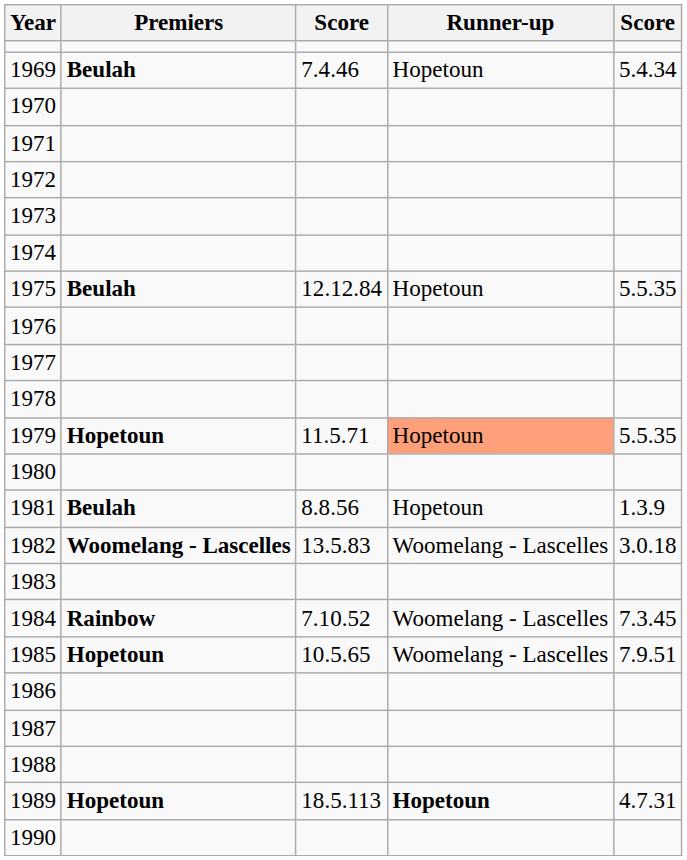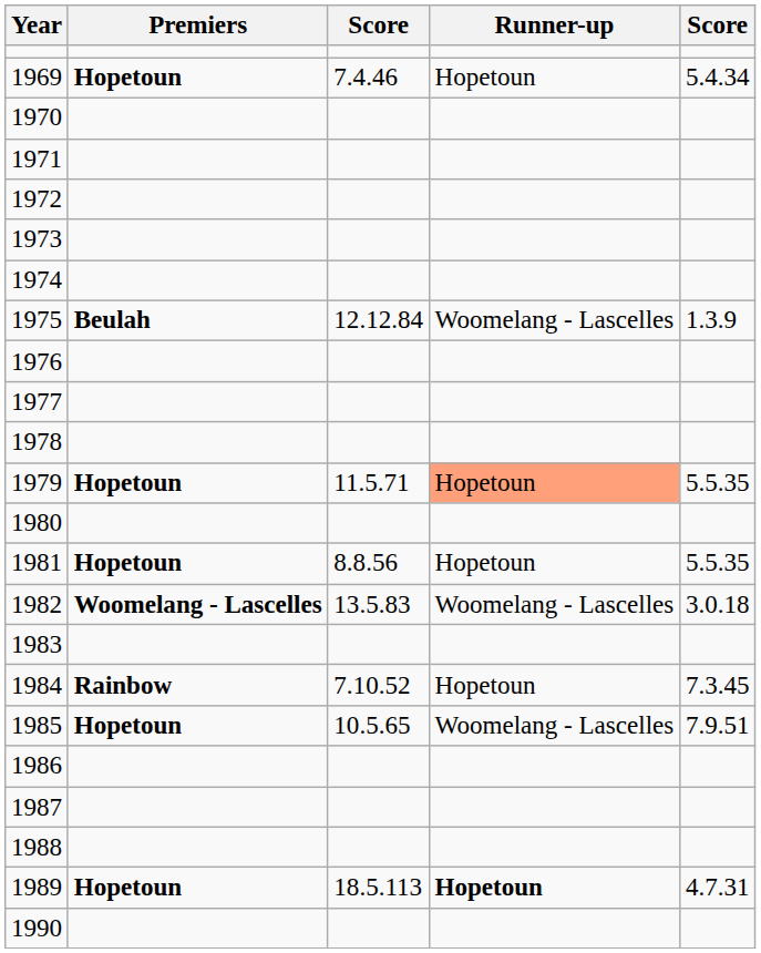 <table class="wikitable">
 <tr>
 <th>Year</th>
 <th>Premiers</th>
 <th>Score</th>
 <th>Runner-up</th>
 <th>Score</th>
 </tr>
 <tr>
 <td></td>
 <td></td>
 <td></td>
 <td></td>
 <td></td>
 </tr>
 <tr>
 <td>1969</td>
-<td><strong>Beulah</strong></td>
+<td><strong>Hopetoun</strong></td>
 <td>7.4.46</td>
 <td>Hopetoun</td>
 <td>5.4.34</td>
 </tr>
 <tr>
 <td>1970</td>
 <td></td>
 <td></td>
 <td></td>
 <td></td>
 </tr>
 <tr>
 <td>1971</td>
 <td></td>
 <td></td>
 <td></td>
 <td></td>
 </tr>
 <tr>
 <td>1972</td>
 <td></td>
 <td></td>
 <td></td>
 <td></td>
 </tr>
 <tr>
 <td>1973</td>
 <td></td>
 <td></td>
 <td></td>
 <td></td>
 </tr>
 <tr>
 <td>1974</td>
 <td></td>
 <td></td>
 <td></td>
 <td></td>
 </tr>
 <tr>
 <td>1975</td>
 <td><strong>Beulah</strong></td>
 <td>12.12.84</td>
-<td>Hopetoun</td>
-<td>5.5.35</td>
+<td>Woomelang - Lascelles</td>
+<td>1.3.9</td>
 </tr>
 <tr>
 <td>1976</td>
 <td></td>
 <td></td>
 <td></td>
 <td></td>
 </tr>
 <tr>
 <td>1977</td>
 <td></td>
 <td></td>
 <td></td>
 <td></td>
 </tr>
 <tr>
 <td>1978</td>
 <td></td>
 <td></td>
 <td></td>
 <td></td>
 </tr>
 <tr>
 <td>1979</td>
 <td><strong>Hopetoun</strong></td>
 <td>11.5.71</td>
 <td style="background: lightsalmon;">Hopetoun</td>
 <td>5.5.35</td>
 </tr>
 <tr>
 <td>1980</td>
 <td></td>
 <td></td>
 <td></td>
 <td></td>
 </tr>
 <tr>
 <td>1981</td>
-<td><strong>Beulah</strong></td>
+<td><strong>Hopetoun</strong></td>
 <td>8.8.56</td>
 <td>Hopetoun</td>
-<td>1.3.9</td>
+<td>5.5.35</td>
 </tr>
 <tr>
 <td>1982</td>
 <td><strong>Woomelang - Lascelles</strong></td>
 <td>13.5.83</td>
 <td>Woomelang - Lascelles</td>
 <td>3.0.18</td>
 </tr>
 <tr>
 <td>1983</td>
 <td></td>
 <td></td>
 <td></td>
 <td></td>
 </tr>
 <tr>
 <td>1984</td>
 <td><strong>Rainbow</strong></td>
 <td>7.10.52</td>
-<td>Woomelang - Lascelles</td>
+<td>Hopetoun</td>
 <td>7.3.45</td>
 </tr>
 <tr>
 <td>1985</td>
 <td><strong>Hopetoun</strong></td>
 <td>10.5.65</td>
 <td>Woomelang - Lascelles</td>
 <td>7.9.51</td>
 </tr>
 <tr>
 <td>1986</td>
 <td></td>
 <td></td>
 <td></td>
 <td></td>
 </tr>
 <tr>
 <td>1987</td>
 <td></td>
 <td></td>
 <td></td>
 <td></td>
 </tr>
 <tr>
 <td>1988</td>
 <td></td>
 <td></td>
 <td></td>
 <td></td>
 </tr>
 <tr>
 <td>1989</td>
 <td><strong>Hopetoun</strong></td>
 <td>18.5.113</td>
 <td><strong>Hopetoun</strong></td>
 <td>4.7.31</td>
 </tr>
 <tr>
 <td>1990</td>
 <td></td>
 <td></td>
 <td></td>
 <td></td>
 </tr>
 <tr>
 </tr>
 </table>
